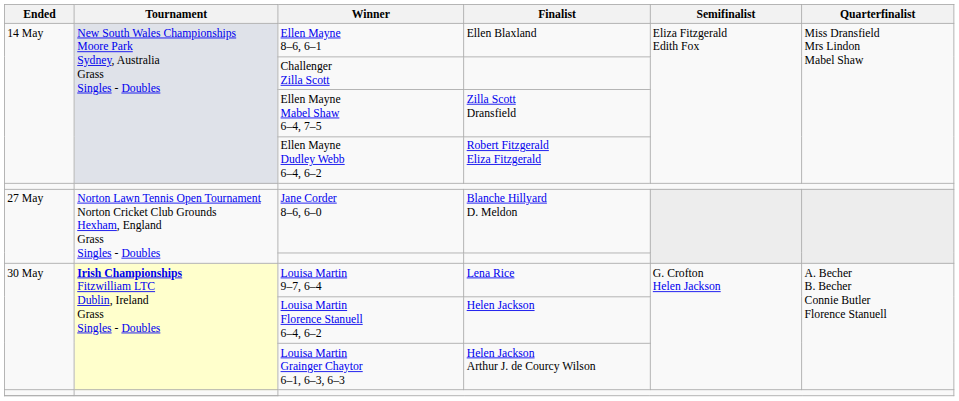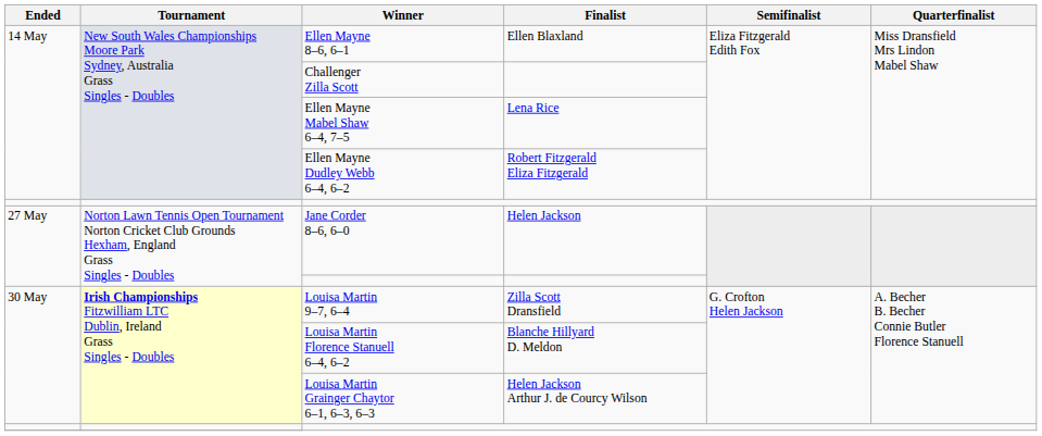 <table class="wikitable" style="font-size:85%;">
 <tr>
 <th width="75">Ended</th>
 <th width="230">Tournament</th>
 <th width="210">Winner</th>
 <th width="210">Finalist</th>
 <th width="170">Semifinalist</th>
 <th width="170">Quarterfinalist</th>
 </tr>
 <tr valign=top>
 <td rowspan=4>14 May</td>
 <td style="background:#dfe2e9" rowspan=4><a href='#'>New South Wales Championships</a><br><a href='#'>Moore Park</a> <br><a href='#'>Sydney</a>, Australia<br>Grass<br><a href='#'>Singles</a> - <a href='#'>Doubles</a></td>
 <td> <a href='#'>Ellen Mayne</a><br>8–6, 6–1</td>
 <td> Ellen Blaxland</td>
 <td rowspan=4> Eliza Fitzgerald <br> Edith Fox</td>
 <td rowspan=4> Miss Dransfield<br> Mrs Lindon<br> Mabel Shaw</td>
 </tr>
 <tr valign=top>
 <td>Challenger<br> <a href='#'>Zilla Scott</a></td>
 </tr>
 <tr valign=top>
 <td> Ellen Mayne<br> <a href='#'>Mabel Shaw</a><br>6–4, 7–5</td>
-<td> <a href='#'>Zilla Scott</a><br> Dransfield</td>
+<td> <a href='#'>Lena Rice</a></td>
 </tr>
 <tr valign=top>
 <td> Ellen Mayne<br> <a href='#'>Dudley Webb</a><br>6–4, 6–2</td>
 <td> <a href='#'>Robert Fitzgerald</a><br> <a href='#'>Eliza Fitzgerald</a></td>
 </tr>
 <tr valign=top>
 <td></td>
 <td></td>
 </tr>
 <tr valign=top>
 <td rowspan=2>27 May</td>
 <td rowspan=2><a href='#'>Norton Lawn Tennis Open Tournament</a><br>Norton Cricket Club Grounds<br><a href='#'>Hexham</a>, England<br>Grass<br><a href='#'>Singles</a> - <a href='#'>Doubles</a></td>
 <td> <a href='#'>Jane Corder</a><br>8–6, 6–0</td>
-<td> <a href='#'>Blanche Hillyard</a><br> D. Meldon</td>
+<td> <a href='#'>Helen Jackson</a></td>
 <td style="background:#ededed;" rowspan=2></td>
 <td style="background:#ededed;" rowspan=2></td>
 </tr>
 <tr valign=top>
 <td></td>
 <td></td>
 </tr>
 <tr valign=top>
 <td rowspan=3>30 May</td>
 <td style="background:#ffc;" rowspan=3><strong><a href='#'>Irish Championships</a></strong><br><a href='#'>Fitzwilliam LTC</a><br><a href='#'>Dublin</a>, Ireland<br>Grass<br><a href='#'>Singles</a> - <a href='#'>Doubles</a></td>
 <td> <a href='#'>Louisa Martin</a><br>9–7, 6–4</td>
-<td> <a href='#'>Lena Rice</a></td>
+<td> <a href='#'>Zilla Scott</a><br> Dransfield</td>
 <td rowspan=3> G. Crofton<br> <a href='#'>Helen Jackson</a></td>
 <td rowspan=3> A. Becher<br>  B. Becher<br> Connie Butler<br> Florence Stanuell</td>
 </tr>
 <tr valign=top>
 <td> <a href='#'>Louisa Martin</a><br> <a href='#'>Florence Stanuell</a><br>6–4, 6–2</td>
-<td> <a href='#'>Helen Jackson</a></td>
+<td> <a href='#'>Blanche Hillyard</a><br> D. Meldon</td>
 </tr>
 <tr valign=top>
 <td> <a href='#'>Louisa Martin</a><br> <a href='#'>Grainger Chaytor</a><br>6–1, 6–3, 6–3</td>
 <td> <a href='#'>Helen Jackson</a> <br> Arthur J. de Courcy Wilson</td>
 </tr>
 <tr valign=top>
 <td></td>
 <td></td>
 </tr>
 <tr valign=top>
 </tr>
 </table>
